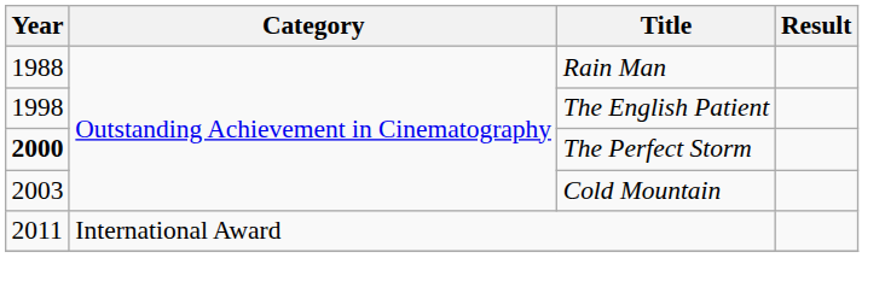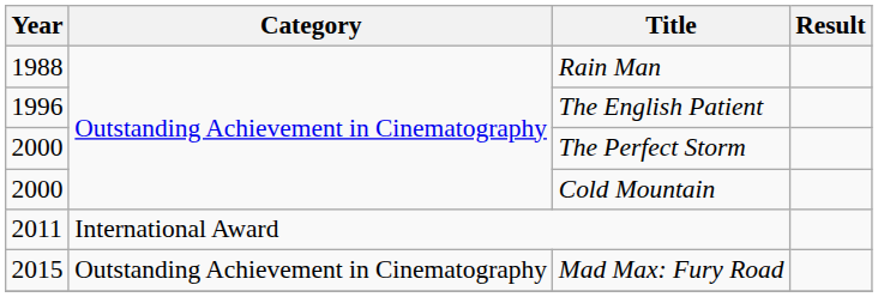 <table class="wikitable">
 <tr>
 <th>Year</th>
 <th>Category</th>
 <th>Title</th>
 <th>Result</th>
 </tr>
 <tr>
 <td>1988</td>
 <td rowspan=4><a href='#'>Outstanding Achievement in Cinematography</a></td>
 <td><em>Rain Man</em></td>
 <td></td>
 </tr>
 <tr>
-<td>1998</td>
+<td>1996</td>
 <td><em>The English Patient</em></td>
 <td></td>
 </tr>
 <tr>
-<td><strong>2000</strong></td>
+<td>2000</td>
 <td><em>The Perfect Storm</em></td>
 <td></td>
 </tr>
 <tr>
-<td>2003</td>
+<td>2000</td>
 <td><em>Cold Mountain</em></td>
 <td></td>
 </tr>
 <tr>
 <td>2011</td>
 <td colspan=2>International Award</td>
 <td></td>
 </tr>
 <tr>
+<td>2015</td>
+<td>Outstanding Achievement in Cinematography</td>
+<td><em>Mad Max: Fury Road</em></td>
+<td></td>
+</tr>
+<tr>
 </tr>
 </table>
